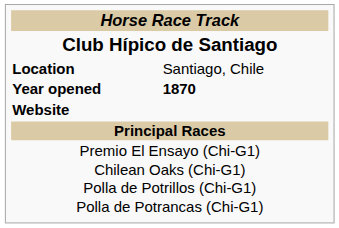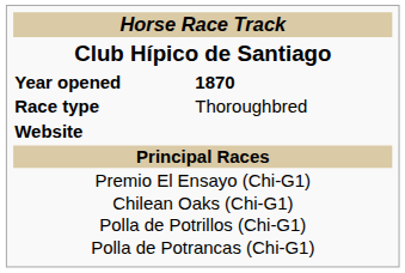 <table class="infobox" style="font-size:90%;width:22em;">
 <tr>
 <th style="font-size:110%;text-align:center;;background:#DACAA5;" colspan="2"><em>Horse Race Track</em></th>
 </tr>
 <tr>
 <th colspan="2" style="font-size:125%;text-align:center;">Club Hípico de Santiago</th>
 </tr>
 <tr>
-<td><strong>Location</strong></td>
-<td>Santiago, Chile</td>
+<td><strong>Year opened</strong></td>
+<td><strong>1870</strong></td>
 </tr>
 <tr>
-<td><strong>Year opened</strong></td>
-<td><strong>1870</strong></td>
+<td><strong>Race type</strong></td>
+<td>Thoroughbred</td>
 </tr>
 <tr>
 <td><strong>Website</strong></td>
 <td></td>
 </tr>
 <tr>
 <th style="background:#DACAA5;" colspan="2">Principal Races</th>
 </tr>
 <tr>
 <td colspan="2" style="text-align:center;width:25em; padding:0px; border:none;">Premio El Ensayo (Chi-G1)</td>
 </tr>
 <tr>
 <td colspan="2" style="text-align:center;width:25em; padding:0px; border:none;">Chilean Oaks (Chi-G1)</td>
 </tr>
 <tr>
 <td colspan="2" style="text-align:center;width:25em; padding:0px; border:none;">Polla de Potrillos (Chi-G1)</td>
 </tr>
 <tr>
 <td colspan="2" style="text-align:center;width:25em; padding:0px; border:none;">Polla de Potrancas (Chi-G1)</td>
 </tr>
 <tr>
 </tr>
 </table>
